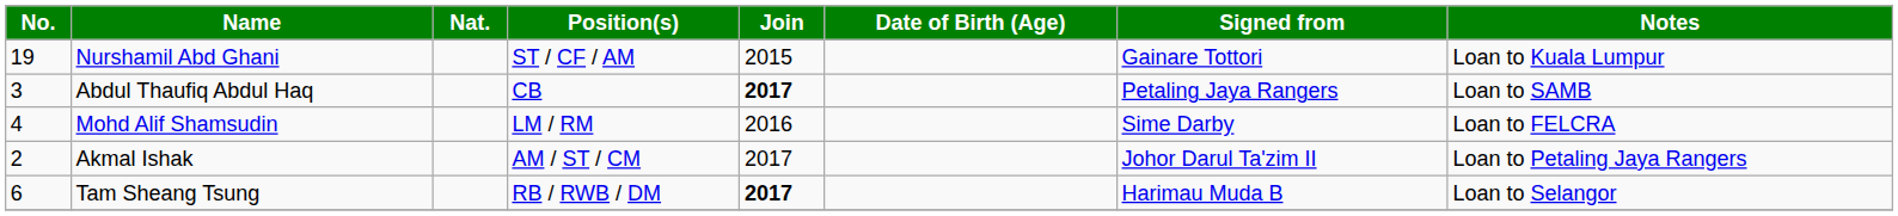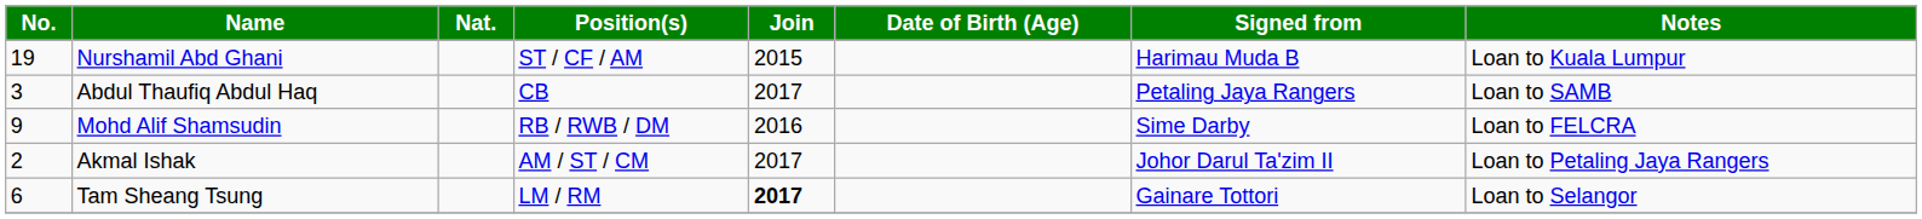 <table class="wikitable sortable" style="text-align: left; font-size:90%; width:100%">
 <tr>
 <th style="background:green; color:White;">No.</th>
 <th style="background:green; color:White;">Name</th>
 <th style="background:green; color:White;">Nat.</th>
 <th style="background:green; color:White;">Position(s)</th>
 <th style="background:green; color:White;">Join</th>
 <th style="background:green; color:White;">Date of Birth (Age)</th>
 <th style="background:green; color:White;">Signed from</th>
 <th style="background:green; color:White;">Notes</th>
 </tr>
 <tr>
 <td>19</td>
 <td><a href='#'>Nurshamil Abd Ghani</a></td>
 <td></td>
 <td><a href='#'>ST</a> / <a href='#'>CF</a> / <a href='#'>AM</a></td>
 <td>2015</td>
 <td></td>
-<td> <a href='#'>Gainare Tottori</a></td>
+<td> <a href='#'>Harimau Muda B</a></td>
 <td>Loan to <a href='#'>Kuala Lumpur</a></td>
 </tr>
 <tr>
 <td>3</td>
 <td>Abdul Thaufiq Abdul Haq</td>
 <td></td>
 <td><a href='#'>CB</a></td>
-<td><strong>2017</strong></td>
+<td>2017</td>
 <td></td>
 <td>  <a href='#'>Petaling Jaya Rangers</a></td>
 <td>Loan to <a href='#'>SAMB</a></td>
 </tr>
 <tr>
-<td>4</td>
+<td>9</td>
 <td><a href='#'>Mohd Alif Shamsudin</a></td>
 <td></td>
-<td><a href='#'>LM</a> / <a href='#'>RM</a></td>
+<td><a href='#'>RB</a> / <a href='#'>RWB</a>  / <a href='#'>DM</a></td>
 <td>2016</td>
 <td></td>
 <td>  <a href='#'>Sime Darby</a></td>
 <td>Loan to <a href='#'>FELCRA</a></td>
 </tr>
 <tr>
 <td>2</td>
 <td>Akmal Ishak</td>
 <td></td>
 <td><a href='#'>AM</a> / <a href='#'>ST</a> / <a href='#'>CM</a></td>
 <td>2017</td>
 <td></td>
 <td>  <a href='#'>Johor Darul Ta'zim II</a></td>
 <td>Loan to <a href='#'>Petaling Jaya Rangers</a></td>
 </tr>
 <tr>
 <td>6</td>
 <td>Tam Sheang Tsung</td>
 <td> </td>
-<td><a href='#'>RB</a> / <a href='#'>RWB</a>  / <a href='#'>DM</a></td>
+<td><a href='#'>LM</a> / <a href='#'>RM</a></td>
 <td><strong>2017</strong></td>
 <td></td>
-<td> <a href='#'>Harimau Muda B</a></td>
+<td> <a href='#'>Gainare Tottori</a></td>
 <td>Loan to <a href='#'>Selangor</a></td>
 </tr>
 <tr>
 </tr>
 </table>
